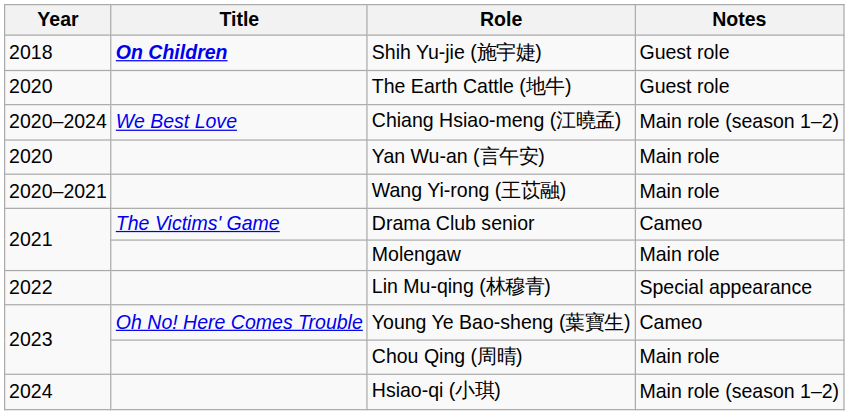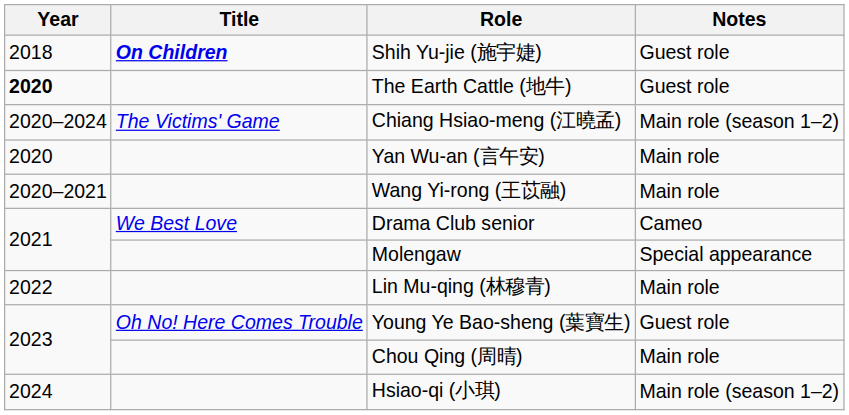 <table class="wikitable">
 <tr>
 <th>Year</th>
 <th>Title</th>
 <th>Role</th>
 <th>Notes</th>
 </tr>
 <tr>
 <td>2018</td>
 <td><strong><em><a href='#'>On Children</a></em></strong></td>
 <td>Shih Yu-jie (施宇婕)</td>
 <td>Guest role</td>
 </tr>
 <tr>
-<td>2020</td>
+<td><strong>2020</strong></td>
 <td><em></em></td>
 <td>The Earth Cattle (地牛)</td>
 <td>Guest role</td>
 </tr>
 <tr>
 <td>2020–2024</td>
-<td><em><a href='#'>We Best Love</a></em></td>
+<td><em><a href='#'>The Victims' Game</a></em></td>
 <td>Chiang Hsiao-meng (江曉孟)</td>
 <td>Main role (season 1–2)</td>
 </tr>
 <tr>
 <td>2020</td>
 <td><em></em></td>
 <td>Yan Wu-an (言午安)</td>
 <td>Main role</td>
 </tr>
 <tr>
 <td>2020–2021</td>
 <td><em></em></td>
 <td>Wang Yi-rong (王苡融)</td>
 <td>Main role</td>
 </tr>
 <tr>
 <td rowspan="2">2021</td>
-<td><em><a href='#'>The Victims' Game</a></em></td>
+<td><em><a href='#'>We Best Love</a></em></td>
 <td>Drama Club senior</td>
 <td>Cameo</td>
 </tr>
 <tr>
 <td><em></em></td>
 <td>Molengaw</td>
-<td>Main role</td>
+<td>Special appearance</td>
 </tr>
 <tr>
 <td>2022</td>
 <td><em></em></td>
 <td>Lin Mu-qing (林穆青)</td>
-<td>Special appearance</td>
+<td>Main role</td>
 </tr>
 <tr>
 <td rowspan="2">2023</td>
 <td><em><a href='#'>Oh No! Here Comes Trouble</a></em></td>
 <td>Young Ye Bao-sheng (葉寶生)</td>
-<td>Cameo</td>
+<td>Guest role</td>
 </tr>
 <tr>
 <td><em></em></td>
 <td>Chou Qing (周晴)</td>
 <td>Main role</td>
 </tr>
 <tr>
 <td>2024</td>
 <td><em></em></td>
 <td>Hsiao-qi (小琪)</td>
 <td>Main role (season 1–2)</td>
 </tr>
 </table>
